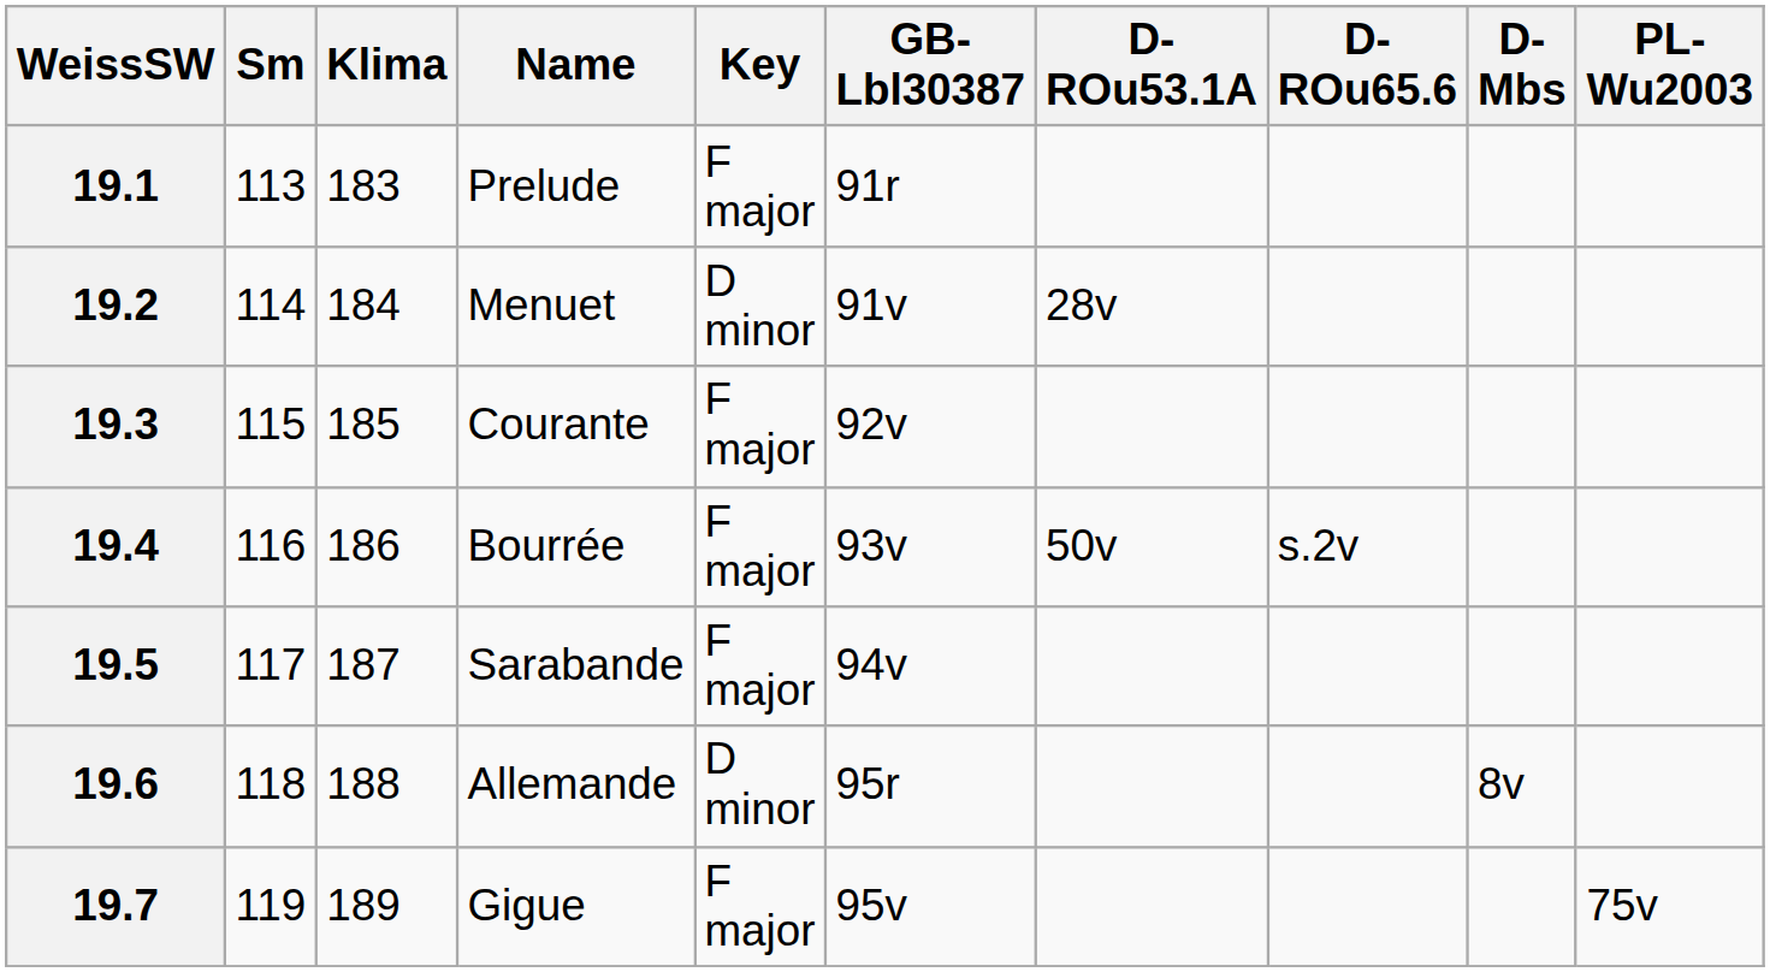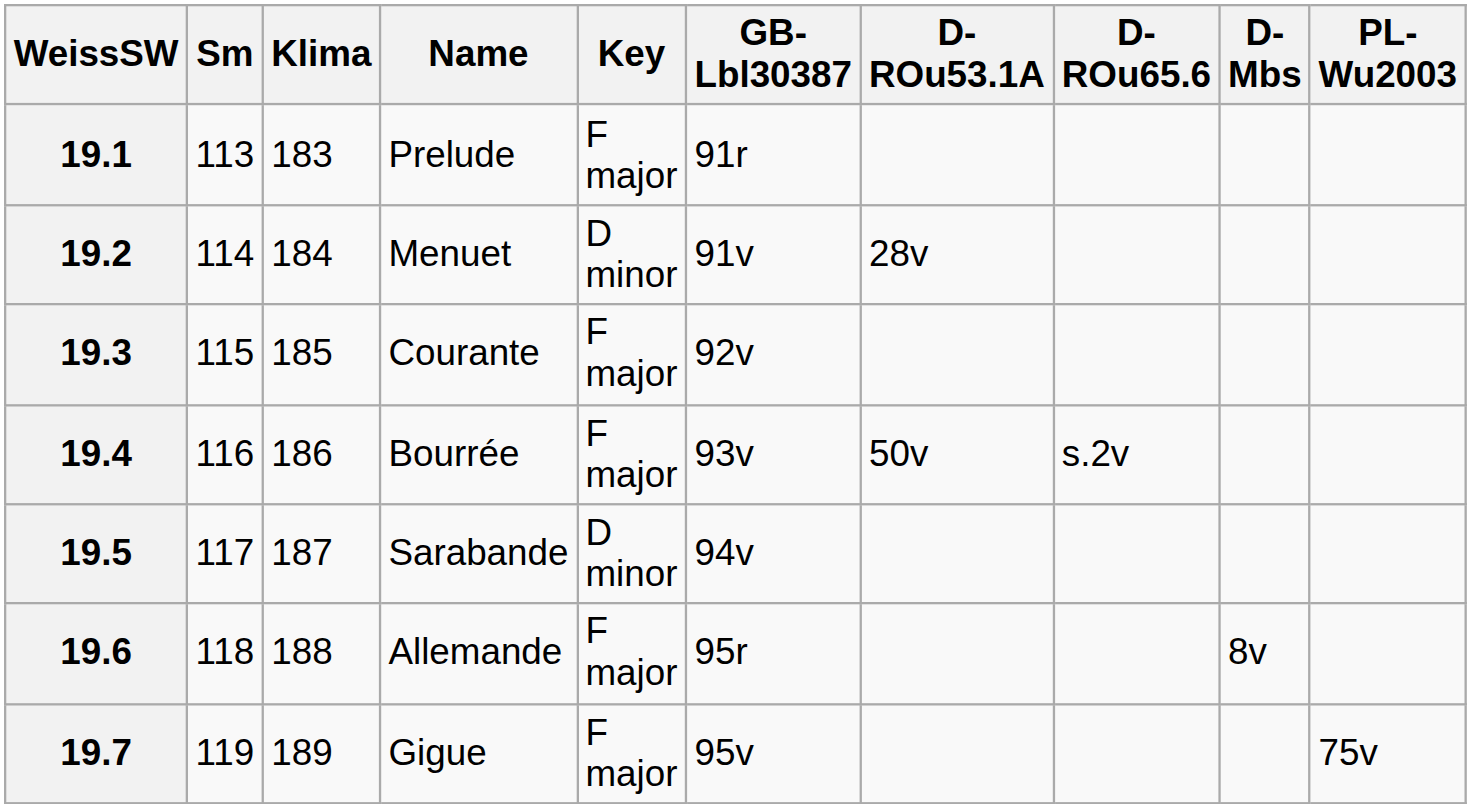 <table border="1" class="wikitable sortable">
 <tr>
 <th data-sort-type="number">WeissSW</th>
 <th>Sm</th>
 <th>Klima</th>
 <th class="unsortable">Name</th>
 <th class="unsortable">Key</th>
 <th>GB-Lbl30387</th>
 <th>D-ROu53.1A</th>
 <th>D-ROu65.6</th>
 <th>D-Mbs</th>
 <th>PL-Wu2003</th>
 </tr>
 <tr>
 <th data-sort-value="1">19.1</th>
 <td>113</td>
 <td>183</td>
 <td>Prelude</td>
 <td>F major</td>
 <td>91r</td>
 <td></td>
 <td></td>
 <td></td>
 <td></td>
 </tr>
 <tr>
 <th data-sort-value="2">19.2</th>
 <td>114</td>
 <td>184</td>
 <td>Menuet</td>
 <td>D minor</td>
 <td>91v</td>
 <td>28v</td>
 <td></td>
 <td></td>
 <td></td>
 </tr>
 <tr>
 <th data-sort-value="3">19.3</th>
 <td>115</td>
 <td>185</td>
 <td>Courante</td>
 <td>F major</td>
 <td>92v</td>
 <td></td>
 <td></td>
 <td></td>
 <td></td>
 </tr>
 <tr>
 <th data-sort-value="4">19.4</th>
 <td>116</td>
 <td>186</td>
 <td>Bourrée</td>
 <td>F major</td>
 <td>93v</td>
 <td>50v</td>
 <td>s.2v</td>
 <td></td>
 <td></td>
 </tr>
 <tr>
 <th data-sort-value="5">19.5</th>
 <td>117</td>
 <td>187</td>
 <td>Sarabande</td>
-<td>F major</td>
+<td>D minor</td>
 <td>94v</td>
 <td></td>
 <td></td>
 <td></td>
 <td></td>
 </tr>
 <tr>
 <th data-sort-value="6">19.6</th>
 <td>118</td>
 <td>188</td>
 <td>Allemande</td>
-<td>D minor</td>
+<td>F major</td>
 <td>95r</td>
 <td></td>
 <td></td>
 <td>8v</td>
 <td></td>
 </tr>
 <tr>
 <th data-sort-value="7">19.7</th>
 <td>119</td>
 <td>189</td>
 <td>Gigue</td>
 <td>F major</td>
 <td>95v</td>
 <td></td>
 <td></td>
 <td></td>
 <td>75v</td>
 </tr>
 </table>
